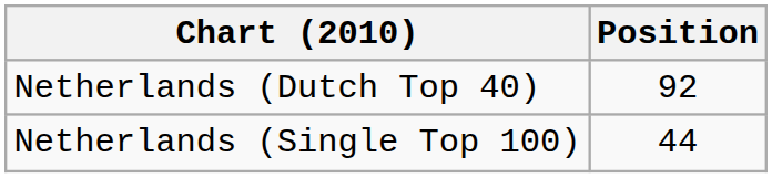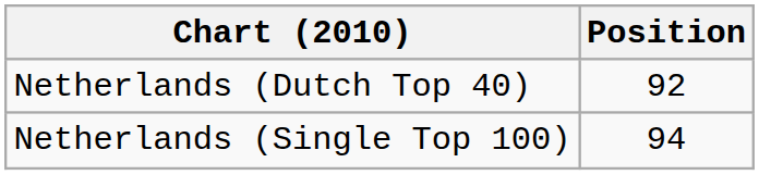 <table class="wikitable sortable">
 <tr>
 <th scope="col">Chart (2010)</th>
 <th scope="col">Position</th>
 </tr>
 <tr>
 <td>Netherlands (Dutch Top 40)</td>
 <td align="center">92</td>
 </tr>
 <tr>
 <td>Netherlands (Single Top 100)</td>
-<td align="center">44</td>
+<td align="center">94</td>
 </tr>
 </table>
